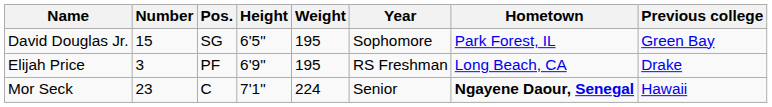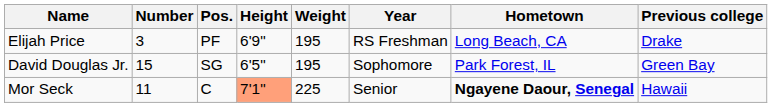 <table class="wikitable sortable" border="1">
 <tr>
 <th>Name</th>
 <th>Number</th>
 <th>Pos.</th>
 <th>Height</th>
 <th>Weight</th>
 <th>Year</th>
 <th>Hometown</th>
 <th class="unsortable">Previous college</th>
 </tr>
 <tr>
+<td>Elijah Price</td>
+<td>3</td>
+<td>PF</td>
+<td>6'9"</td>
+<td>195</td>
+<td>RS Freshman</td>
+<td><a href='#'>Long Beach, CA</a></td>
+<td><a href='#'>Drake</a></td>
+</tr>
+<tr>
 <td>David Douglas Jr.</td>
 <td>15</td>
 <td>SG</td>
 <td>6'5"</td>
 <td>195</td>
 <td>Sophomore</td>
 <td><a href='#'>Park Forest, IL</a></td>
 <td><a href='#'>Green Bay</a></td>
 </tr>
 <tr>
-<td>Elijah Price</td>
-<td>3</td>
-<td>PF</td>
-<td>6'9"</td>
-<td>195</td>
-<td>RS Freshman</td>
-<td><a href='#'>Long Beach, CA</a></td>
-<td><a href='#'>Drake</a></td>
-</tr>
-<tr>
 <td>Mor Seck</td>
-<td>23</td>
+<td>11</td>
 <td>C</td>
-<td>7'1"</td>
-<td>224</td>
+<td style="background: lightsalmon;">7'1"</td>
+<td>225</td>
 <td>Senior</td>
 <td><strong>Ngayene Daour, <a href='#'>Senegal</a></strong></td>
 <td><a href='#'>Hawaii</a></td>
 </tr>
 </table>
